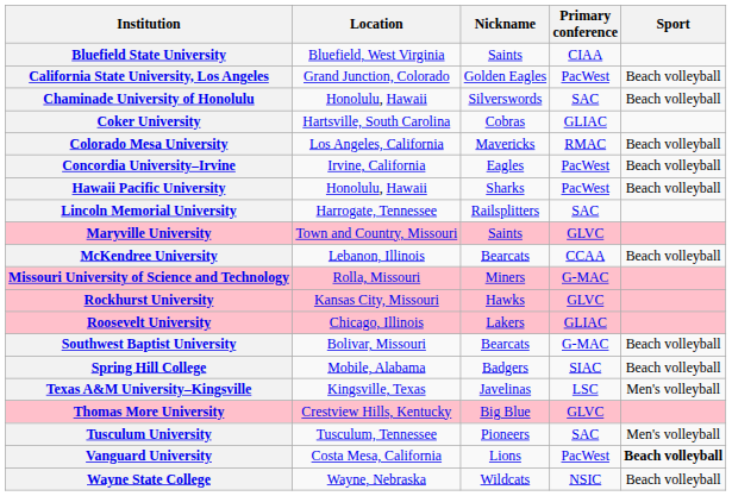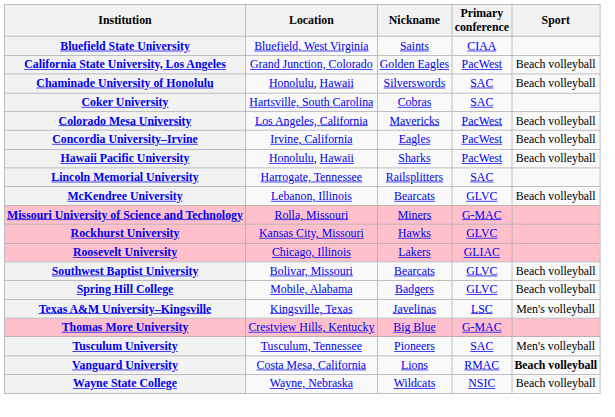 <table class="sortable wikitable" style="text-align:center">
 <tr>
 <th>Institution</th>
 <th>Location</th>
 <th>Nickname</th>
 <th>Primary<br>conference</th>
 <th>Sport</th>
 </tr>
 <tr>
 <th><a href='#'>Bluefield State University</a></th>
 <td><a href='#'>Bluefield, West Virginia</a></td>
 <td><a href='#'>Saints</a></td>
 <td><a href='#'>CIAA</a></td>
 <td></td>
 </tr>
 <tr>
 <th><a href='#'>California State University, Los Angeles</a></th>
 <td><a href='#'>Grand Junction, Colorado</a></td>
 <td><a href='#'>Golden Eagles</a></td>
 <td><a href='#'>PacWest</a></td>
 <td>Beach volleyball</td>
 </tr>
 <tr>
 <th><a href='#'>Chaminade University of Honolulu</a></th>
 <td><a href='#'>Honolulu</a>, <a href='#'>Hawaii</a></td>
 <td><a href='#'>Silverswords</a></td>
 <td><a href='#'>SAC</a></td>
 <td>Beach volleyball</td>
 </tr>
 <tr>
 <th><a href='#'>Coker University</a></th>
 <td><a href='#'>Hartsville, South Carolina</a></td>
 <td><a href='#'>Cobras</a></td>
-<td><a href='#'>GLIAC</a></td>
+<td><a href='#'>SAC</a></td>
 <td></td>
 </tr>
 <tr>
 <th><a href='#'>Colorado Mesa University</a></th>
 <td><a href='#'>Los Angeles, California</a></td>
 <td><a href='#'>Mavericks</a></td>
-<td><a href='#'>RMAC</a></td>
+<td><a href='#'>PacWest</a></td>
 <td>Beach volleyball</td>
 </tr>
 <tr>
 <th><a href='#'>Concordia University–Irvine</a></th>
 <td><a href='#'>Irvine, California</a></td>
 <td><a href='#'>Eagles</a></td>
 <td><a href='#'>PacWest</a></td>
 <td>Beach volleyball</td>
 </tr>
 <tr>
 <th><a href='#'>Hawaii Pacific University</a></th>
 <td><a href='#'>Honolulu</a>, <a href='#'>Hawaii</a></td>
 <td><a href='#'>Sharks</a></td>
 <td><a href='#'>PacWest</a></td>
 <td>Beach volleyball</td>
 </tr>
 <tr>
 <th><a href='#'>Lincoln Memorial University</a></th>
 <td><a href='#'>Harrogate, Tennessee</a></td>
 <td><a href='#'>Railsplitters</a></td>
 <td><a href='#'>SAC</a></td>
 <td></td>
 </tr>
-<tr bgcolor=pink>
-<td><strong><a href='#'>Maryville University</a></strong></td>
-<td><a href='#'>Town and Country, Missouri</a></td>
-<td><a href='#'>Saints</a></td>
-<td><a href='#'>GLVC</a></td>
-<td></td>
-</tr>
 <tr>
 <th><a href='#'>McKendree University</a></th>
 <td><a href='#'>Lebanon, Illinois</a></td>
 <td><a href='#'>Bearcats</a></td>
-<td><a href='#'>CCAA</a></td>
+<td><a href='#'>GLVC</a></td>
 <td>Beach volleyball</td>
 </tr>
 <tr bgcolor=pink>
 <td><strong><a href='#'>Missouri University of Science and Technology</a></strong></td>
 <td><a href='#'>Rolla, Missouri</a></td>
 <td><a href='#'>Miners</a></td>
 <td><a href='#'>G-MAC</a></td>
 <td></td>
 </tr>
 <tr bgcolor=pink>
 <td><strong><a href='#'>Rockhurst University</a></strong></td>
 <td><a href='#'>Kansas City, Missouri</a></td>
 <td><a href='#'>Hawks</a></td>
 <td><a href='#'>GLVC</a></td>
 <td></td>
 </tr>
 <tr bgcolor=pink>
 <td><strong><a href='#'>Roosevelt University</a></strong></td>
 <td><a href='#'>Chicago, Illinois</a></td>
 <td><a href='#'>Lakers</a></td>
 <td><a href='#'>GLIAC</a></td>
 <td></td>
 </tr>
 <tr>
 <th><a href='#'>Southwest Baptist University</a></th>
 <td><a href='#'>Bolivar, Missouri</a></td>
 <td><a href='#'>Bearcats</a></td>
-<td><a href='#'>G-MAC</a></td>
+<td><a href='#'>GLVC</a></td>
 <td>Beach volleyball</td>
 </tr>
 <tr>
 <th><a href='#'>Spring Hill College</a></th>
 <td><a href='#'>Mobile, Alabama</a></td>
 <td><a href='#'>Badgers</a></td>
-<td><a href='#'>SIAC</a></td>
+<td><a href='#'>GLVC</a></td>
 <td>Beach volleyball</td>
 </tr>
 <tr>
 <th><a href='#'>Texas A&M University–Kingsville</a></th>
 <td><a href='#'>Kingsville, Texas</a></td>
 <td><a href='#'>Javelinas</a></td>
 <td><a href='#'>LSC</a></td>
 <td>Men's volleyball</td>
 </tr>
 <tr bgcolor=pink>
 <td><strong><a href='#'>Thomas More University</a></strong></td>
 <td><a href='#'>Crestview Hills, Kentucky</a></td>
 <td><a href='#'>Big Blue</a></td>
-<td><a href='#'>GLVC</a></td>
+<td><a href='#'>G-MAC</a></td>
 <td></td>
 </tr>
 <tr>
 <th><a href='#'>Tusculum University</a></th>
 <td><a href='#'>Tusculum, Tennessee</a></td>
 <td><a href='#'>Pioneers</a></td>
 <td><a href='#'>SAC</a></td>
 <td>Men's volleyball</td>
 </tr>
 <tr>
 <th><a href='#'>Vanguard University</a></th>
 <td><a href='#'>Costa Mesa, California</a></td>
 <td><a href='#'>Lions</a></td>
-<td><a href='#'>PacWest</a></td>
+<td><a href='#'>RMAC</a></td>
 <td><strong>Beach volleyball</strong></td>
 </tr>
 <tr>
 <th><a href='#'>Wayne State College</a></th>
 <td><a href='#'>Wayne, Nebraska</a></td>
 <td><a href='#'>Wildcats</a></td>
 <td><a href='#'>NSIC</a></td>
 <td>Beach volleyball</td>
 </tr>
 </table>
